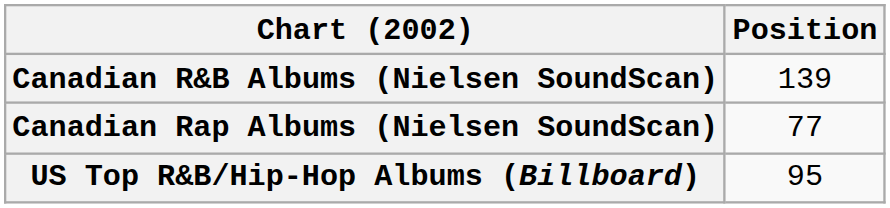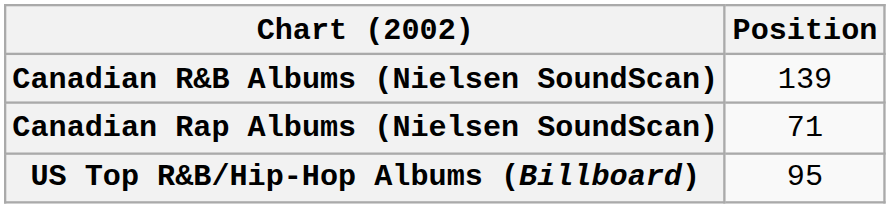 <table class="wikitable plainrowheaders" style="text-align:center">
 <tr>
 <th scope="col">Chart (2002)</th>
 <th scope="col">Position</th>
 </tr>
 <tr>
 <th scope="row">Canadian R&B Albums (Nielsen SoundScan)</th>
 <td>139</td>
 </tr>
 <tr>
 <th scope="row">Canadian Rap Albums (Nielsen SoundScan)</th>
-<td>77</td>
+<td>71</td>
 </tr>
 <tr>
 <th scope="row">US Top R&B/Hip-Hop Albums (<em>Billboard</em>)</th>
 <td>95</td>
 </tr>
 </table>
